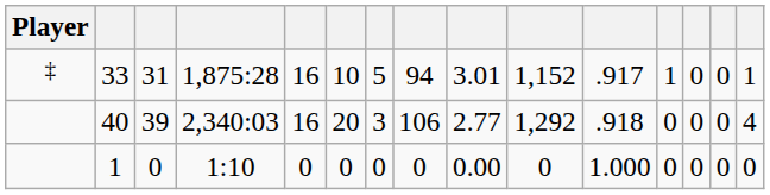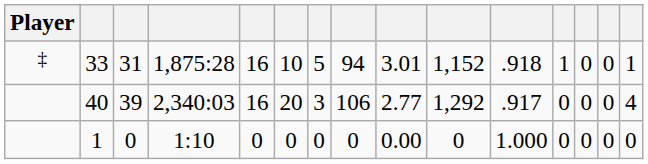 <table class="wikitable sortable" style="text-align:center;">
 <tr>
 <th>Player</th>
 <th></th>
 <th></th>
 <th></th>
 <th></th>
 <th></th>
 <th></th>
 <th></th>
 <th></th>
 <th></th>
 <th></th>
 <th></th>
 <th></th>
 <th></th>
 <th></th>
 </tr>
 <tr>
 <td><sup>‡</sup></td>
 <td>33</td>
 <td>31</td>
 <td>1,875:28</td>
 <td>16</td>
 <td>10</td>
 <td>5</td>
 <td>94</td>
 <td>3.01</td>
 <td>1,152</td>
-<td>.917</td>
+<td>.918</td>
 <td>1</td>
 <td>0</td>
 <td>0</td>
 <td>1</td>
 </tr>
 <tr>
 <td></td>
 <td>40</td>
 <td>39</td>
 <td>2,340:03</td>
 <td>16</td>
 <td>20</td>
 <td>3</td>
 <td>106</td>
 <td>2.77</td>
 <td>1,292</td>
-<td>.918</td>
+<td>.917</td>
 <td>0</td>
 <td>0</td>
 <td>0</td>
 <td>4</td>
 </tr>
 <tr>
 <td></td>
 <td>1</td>
 <td>0</td>
 <td>1:10</td>
 <td>0</td>
 <td>0</td>
 <td>0</td>
 <td>0</td>
 <td>0.00</td>
 <td>0</td>
 <td>1.000</td>
 <td>0</td>
 <td>0</td>
 <td>0</td>
 <td>0</td>
 </tr>
 </table>
